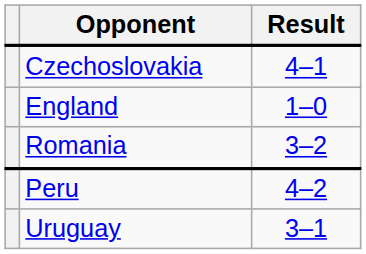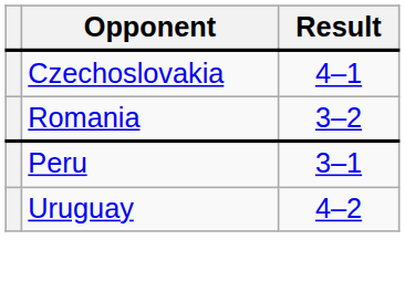 <table class="wikitable plainrowheaders" style="text-align:center;margin-left:1em;float:right;clear:right;min-width:226px">
 <tr>
 <th scope="col"></th>
 <th scope="col">Opponent</th>
 <th scope="col">Result</th>
 </tr>
 <tr style="border-top:2px solid black">
 <th scope="row" style="text-align:center"></th>
 <td align="left"><a href='#'>Czechoslovakia</a></td>
 <td><a href='#'>4–1</a></td>
 </tr>
 <tr>
 <th scope="row" style="text-align:center"></th>
-<td align="left"><a href='#'>England</a></td>
-<td><a href='#'>1–0</a></td>
-</tr>
-<tr>
-<th scope="row" style="text-align:center"></th>
 <td align="left"><a href='#'>Romania</a></td>
 <td><a href='#'>3–2</a></td>
 </tr>
 <tr style="border-top:2px solid black">
 <th scope="row" style="text-align:center"></th>
 <td align="left"><a href='#'>Peru</a></td>
-<td><a href='#'>4–2</a></td>
+<td><a href='#'>3–1</a></td>
 </tr>
 <tr>
 <th scope="row" style="text-align:center"></th>
 <td align="left"><a href='#'>Uruguay</a></td>
-<td><a href='#'>3–1</a></td>
+<td><a href='#'>4–2</a></td>
 </tr>
 </table>
